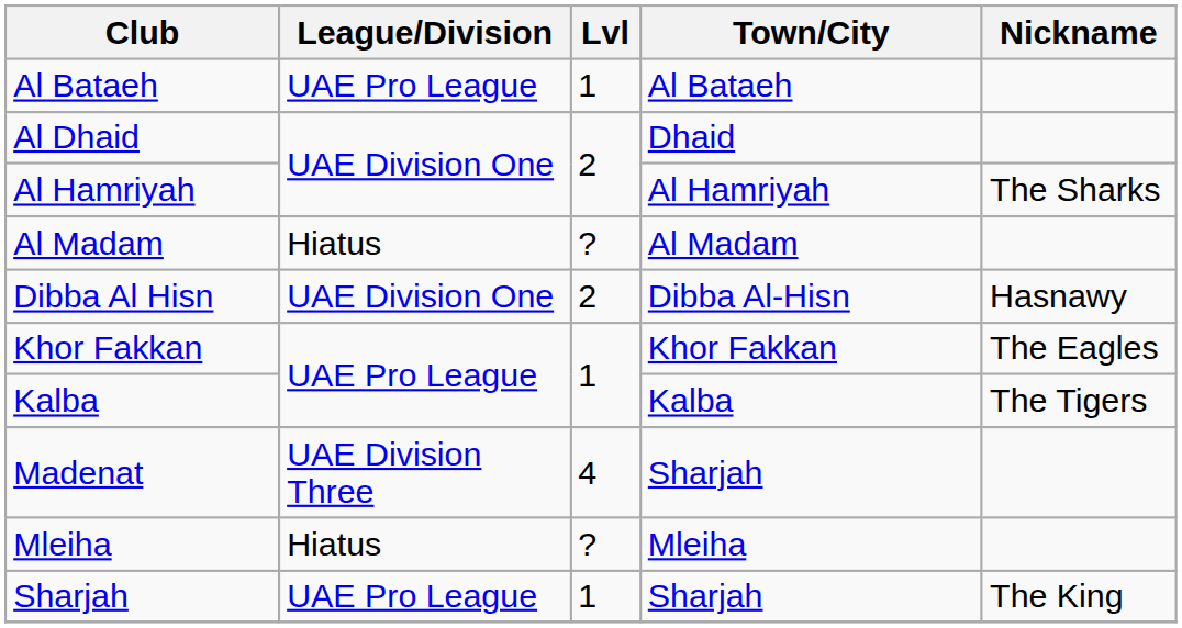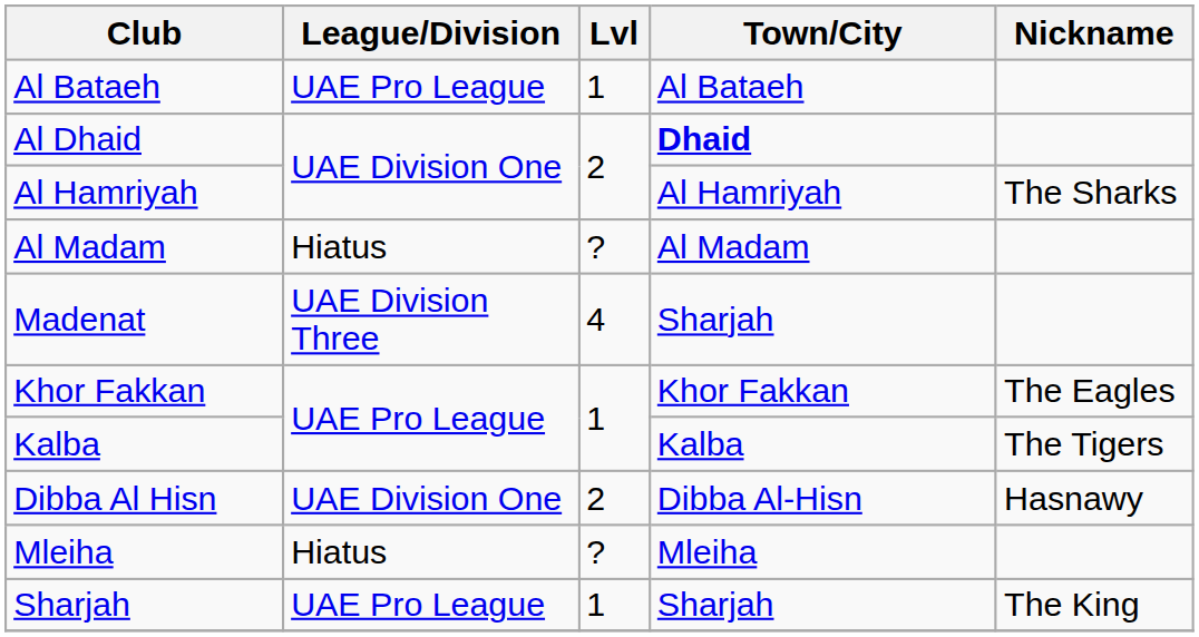 <table class="wikitable sortable" width=40% style="font-size:90%">
 <tr>
 <th width=20%>Club</th>
 <th width=10%>League/Division</th>
 <th width=3%>Lvl</th>
 <th width=25%>Town/City</th>
 <th width=10%>Nickname</th>
 </tr>
 <tr>
 <td><a href='#'>Al Bataeh</a></td>
 <td><a href='#'>UAE Pro League</a></td>
 <td>1</td>
 <td><a href='#'>Al Bataeh</a></td>
 <td></td>
 </tr>
 <tr>
 <td><a href='#'>Al Dhaid</a></td>
 <td rowspan="2"><a href='#'>UAE Division One</a></td>
 <td rowspan="2">2</td>
-<td><a href='#'>Dhaid</a></td>
+<td><strong><a href='#'>Dhaid</a></strong></td>
 <td></td>
 </tr>
 <tr>
 <td><a href='#'>Al Hamriyah</a></td>
 <td><a href='#'>Al Hamriyah</a></td>
 <td>The Sharks</td>
 </tr>
 <tr>
 <td><a href='#'>Al Madam</a></td>
 <td>Hiatus</td>
 <td>?</td>
 <td><a href='#'>Al Madam</a></td>
 <td></td>
 </tr>
 <tr>
-<td><a href='#'>Dibba Al Hisn</a></td>
-<td><a href='#'>UAE Division One</a></td>
-<td>2</td>
-<td><a href='#'>Dibba Al-Hisn</a></td>
-<td>Hasnawy</td>
+<td><a href='#'>Madenat</a></td>
+<td><a href='#'>UAE Division Three</a></td>
+<td>4</td>
+<td><a href='#'>Sharjah</a></td>
+<td></td>
 </tr>
 <tr>
 <td><a href='#'>Khor Fakkan</a></td>
 <td rowspan="2"><a href='#'>UAE Pro League</a></td>
 <td rowspan="2">1</td>
 <td><a href='#'>Khor Fakkan</a></td>
 <td>The Eagles</td>
 </tr>
 <tr>
 <td><a href='#'>Kalba</a></td>
 <td><a href='#'>Kalba</a></td>
 <td>The Tigers</td>
 </tr>
 <tr>
-<td><a href='#'>Madenat</a></td>
-<td><a href='#'>UAE Division Three</a></td>
-<td>4</td>
-<td><a href='#'>Sharjah</a></td>
-<td></td>
+<td><a href='#'>Dibba Al Hisn</a></td>
+<td><a href='#'>UAE Division One</a></td>
+<td>2</td>
+<td><a href='#'>Dibba Al-Hisn</a></td>
+<td>Hasnawy</td>
 </tr>
 <tr>
 <td><a href='#'>Mleiha</a></td>
 <td>Hiatus</td>
 <td>?</td>
 <td><a href='#'>Mleiha</a></td>
 <td></td>
 </tr>
 <tr>
 <td><a href='#'>Sharjah</a></td>
 <td><a href='#'>UAE Pro League</a></td>
 <td>1</td>
 <td><a href='#'>Sharjah</a></td>
 <td>The King</td>
 </tr>
 <tr>
 </tr>
 </table>
